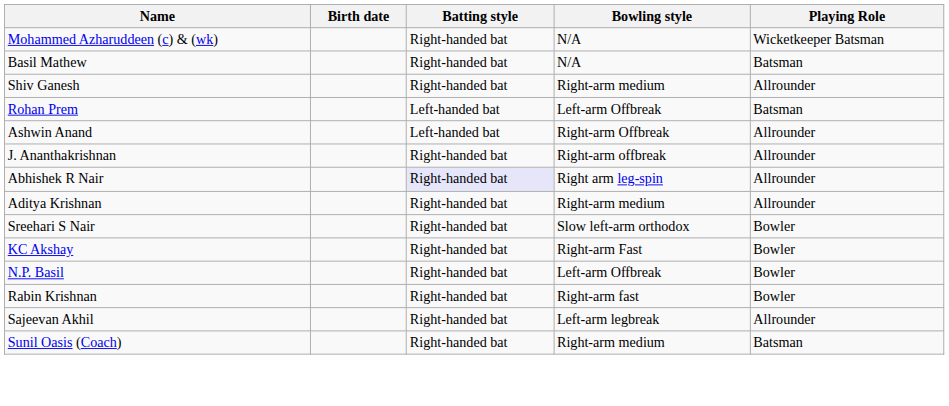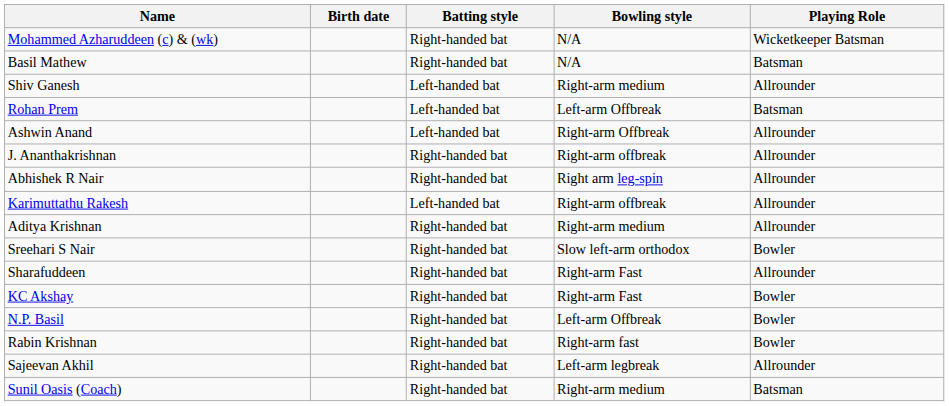 <table class="wikitable sortable" style="font-size:95%;" width="80%">
 <tr>
 <th align=center>Name</th>
 <th align=center>Birth date</th>
 <th align=center>Batting style</th>
 <th align=center>Bowling style</th>
 <th align=center>Playing Role</th>
 </tr>
 <tr>
 <td><a href='#'>Mohammed Azharuddeen</a> (<a href='#'>c</a>)  & (<a href='#'>wk</a>)</td>
 <td></td>
 <td>Right-handed bat</td>
 <td>N/A</td>
 <td>Wicketkeeper Batsman</td>
 </tr>
 <tr>
 <td>Basil Mathew</td>
 <td></td>
 <td>Right-handed bat</td>
 <td>N/A</td>
 <td>Batsman</td>
 </tr>
 <tr>
 <td>Shiv Ganesh</td>
 <td></td>
-<td>Right-handed bat</td>
+<td>Left-handed bat</td>
 <td>Right-arm medium</td>
 <td>Allrounder</td>
 </tr>
 <tr>
 <td><a href='#'>Rohan Prem</a></td>
 <td></td>
 <td>Left-handed bat</td>
 <td>Left-arm Offbreak</td>
 <td>Batsman</td>
 </tr>
 <tr>
 <td>Ashwin Anand</td>
 <td></td>
 <td>Left-handed bat</td>
 <td>Right-arm Offbreak</td>
 <td>Allrounder</td>
 </tr>
 <tr>
 <td>J. Ananthakrishnan</td>
 <td></td>
 <td>Right-handed bat</td>
 <td>Right-arm offbreak</td>
 <td>Allrounder</td>
 </tr>
 <tr>
 <td>Abhishek R Nair</td>
 <td></td>
-<td style="background: lavender;">Right-handed bat</td>
+<td>Right-handed bat</td>
 <td>Right arm <a href='#'>leg-spin</a></td>
+<td>Allrounder</td>
+</tr>
+<tr>
+<td><a href='#'>Karimuttathu Rakesh</a></td>
+<td></td>
+<td>Left-handed bat</td>
+<td>Right-arm offbreak</td>
 <td>Allrounder</td>
 </tr>
 <tr>
 <td>Aditya Krishnan</td>
 <td></td>
 <td>Right-handed bat</td>
 <td>Right-arm medium</td>
 <td>Allrounder</td>
 </tr>
 <tr>
 <td>Sreehari S Nair</td>
 <td></td>
 <td>Right-handed bat</td>
 <td>Slow left-arm orthodox</td>
 <td>Bowler</td>
+</tr>
+<tr>
+<td>Sharafuddeen</td>
+<td></td>
+<td>Right-handed bat</td>
+<td>Right-arm Fast</td>
+<td>Allrounder</td>
 </tr>
 <tr>
 <td><a href='#'>KC Akshay</a></td>
 <td></td>
 <td>Right-handed bat</td>
 <td>Right-arm Fast</td>
 <td>Bowler</td>
 </tr>
 <tr>
 <td><a href='#'>N.P. Basil</a></td>
 <td></td>
 <td>Right-handed bat</td>
 <td>Left-arm Offbreak</td>
 <td>Bowler</td>
 </tr>
 <tr>
 <td>Rabin Krishnan</td>
 <td></td>
 <td>Right-handed bat</td>
 <td>Right-arm fast</td>
 <td>Bowler</td>
 </tr>
 <tr>
 <td>Sajeevan Akhil</td>
 <td></td>
 <td>Right-handed bat</td>
 <td>Left-arm legbreak</td>
 <td>Allrounder</td>
 </tr>
 <tr>
 <td><a href='#'>Sunil Oasis</a> (<a href='#'>Coach</a>)</td>
 <td></td>
 <td>Right-handed bat</td>
 <td>Right-arm medium</td>
 <td>Batsman</td>
 </tr>
 </table>
